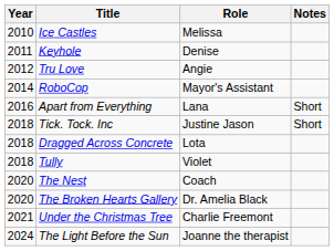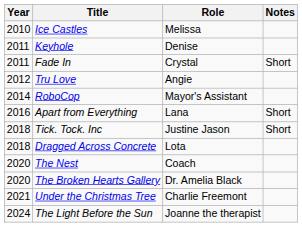 <table class="wikitable sortable">
 <tr>
 <th>Year</th>
 <th>Title</th>
 <th>Role</th>
 <th class="unsortable">Notes</th>
 </tr>
 <tr>
 <td>2010</td>
 <td><em><a href='#'>Ice Castles</a></em></td>
 <td>Melissa</td>
 <td></td>
 </tr>
 <tr>
 <td>2011</td>
 <td><em><a href='#'>Keyhole</a></em></td>
 <td>Denise</td>
 <td></td>
+</tr>
+<tr>
+<td>2011</td>
+<td><em>Fade In</em></td>
+<td>Crystal</td>
+<td>Short</td>
 </tr>
 <tr>
 <td>2012</td>
 <td><em><a href='#'>Tru Love</a></em></td>
 <td>Angie</td>
 <td></td>
 </tr>
 <tr>
 <td>2014</td>
 <td><em><a href='#'>RoboCop</a></em></td>
 <td>Mayor's Assistant</td>
 <td></td>
 </tr>
 <tr>
 <td>2016</td>
 <td><em>Apart from Everything</em></td>
 <td>Lana</td>
 <td>Short</td>
 </tr>
 <tr>
 <td>2018</td>
 <td><em>Tick. Tock. Inc</em></td>
 <td>Justine Jason</td>
 <td>Short</td>
 </tr>
 <tr>
 <td>2018</td>
 <td><em><a href='#'>Dragged Across Concrete</a></em></td>
 <td>Lota</td>
 <td></td>
 </tr>
 <tr>
-<td>2018</td>
-<td><em><a href='#'>Tully</a></em></td>
-<td>Violet</td>
-<td></td>
-</tr>
-<tr>
 <td>2020</td>
 <td data-sort-value="Nest, The"><em><a href='#'>The Nest</a></em></td>
 <td>Coach</td>
 <td></td>
 </tr>
 <tr>
 <td>2020</td>
 <td data-sort-value="Broken Hearts Gallery, The"><em><a href='#'>The Broken Hearts Gallery</a></em></td>
 <td>Dr. Amelia Black</td>
 <td></td>
 </tr>
 <tr>
 <td>2021</td>
 <td><em><a href='#'>Under the Christmas Tree</a></em></td>
 <td>Charlie Freemont</td>
 <td></td>
 </tr>
 <tr>
 <td>2024</td>
 <td><em>The Light Before the Sun</em></td>
 <td>Joanne the therapist</td>
 <td></td>
 </tr>
 </table>
